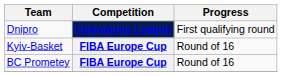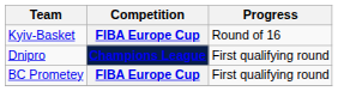 <table class="wikitable sortable">
 <tr>
 <th>Team</th>
 <th>Competition</th>
 <th>Progress</th>
 </tr>
 <tr>
+<td><a href='#'>Kyiv-Basket</a></td>
+<th><a href='#'><span>FIBA Europe Cup</span></a></th>
+<td>Round of 16</td>
+</tr>
+<tr>
 <td><a href='#'>Dnipro</a></td>
 <td rowspan="1" style="background-color:#071D49;color:#D0D3D4;text-align:center"><strong><a href='#'><span>Champions League</span></a></strong></td>
 <td>First qualifying round</td>
 </tr>
 <tr>
-<td><a href='#'>Kyiv-Basket</a></td>
-<th><a href='#'><span>FIBA Europe Cup</span></a></th>
-<td>Round of 16</td>
-</tr>
-<tr>
 <td><a href='#'>BC Prometey</a></td>
 <th><a href='#'><span>FIBA Europe Cup</span></a></th>
-<td>Round of 16</td>
+<td>First qualifying round</td>
 </tr>
 <tr>
 </tr>
 </table>
